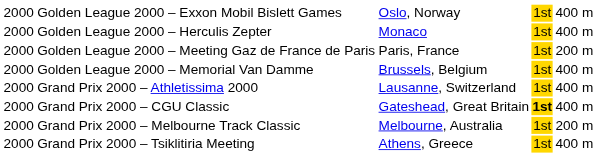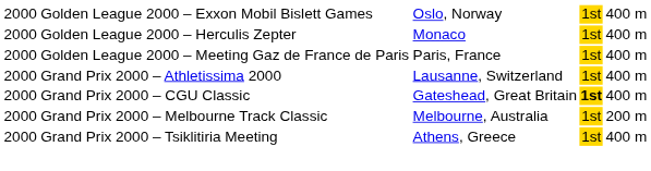 <table>
 <tr>
 <td>2000</td>
 <td>Golden League 2000 – Exxon Mobil Bislett Games</td>
 <td><a href='#'>Oslo</a>, Norway</td>
 <td style="background:gold; text-align:center;">1st</td>
 <td>400 m</td>
 </tr>
 <tr>
 <td>2000</td>
 <td>Golden League 2000 – Herculis Zepter</td>
 <td><a href='#'>Monaco</a></td>
 <td style="background:gold; text-align:center;">1st</td>
 <td>400 m</td>
 </tr>
 <tr>
 <td>2000</td>
 <td>Golden League 2000 – Meeting Gaz de France de Paris</td>
 <td>Paris, France</td>
-<td style="background:gold; text-align:center;">1st</td>
-<td>200 m</td>
-</tr>
-<tr>
-<td>2000</td>
-<td>Golden League 2000 – Memorial Van Damme</td>
-<td><a href='#'>Brussels</a>, Belgium</td>
 <td style="background:gold; text-align:center;">1st</td>
 <td>400 m</td>
 </tr>
 <tr>
 <td>2000</td>
 <td>Grand Prix 2000 – <a href='#'>Athletissima</a> 2000</td>
 <td><a href='#'>Lausanne</a>, Switzerland</td>
 <td style="background:gold; text-align:center;">1st</td>
 <td>400 m</td>
 </tr>
 <tr>
 <td>2000</td>
 <td>Grand Prix 2000 – CGU Classic</td>
 <td><a href='#'>Gateshead</a>, Great Britain</td>
 <td style="background:gold; text-align:center;"><strong>1st</strong></td>
 <td>400 m</td>
 </tr>
 <tr>
 <td>2000</td>
 <td>Grand Prix 2000 – Melbourne Track Classic</td>
 <td><a href='#'>Melbourne</a>, Australia</td>
 <td style="background:gold; text-align:center;">1st</td>
 <td>200 m</td>
 </tr>
 <tr>
 <td>2000</td>
 <td>Grand Prix 2000 – Tsiklitiria Meeting</td>
 <td><a href='#'>Athens</a>, Greece</td>
 <td style="background:gold; text-align:center;">1st</td>
 <td>400 m</td>
 </tr>
 </table>
